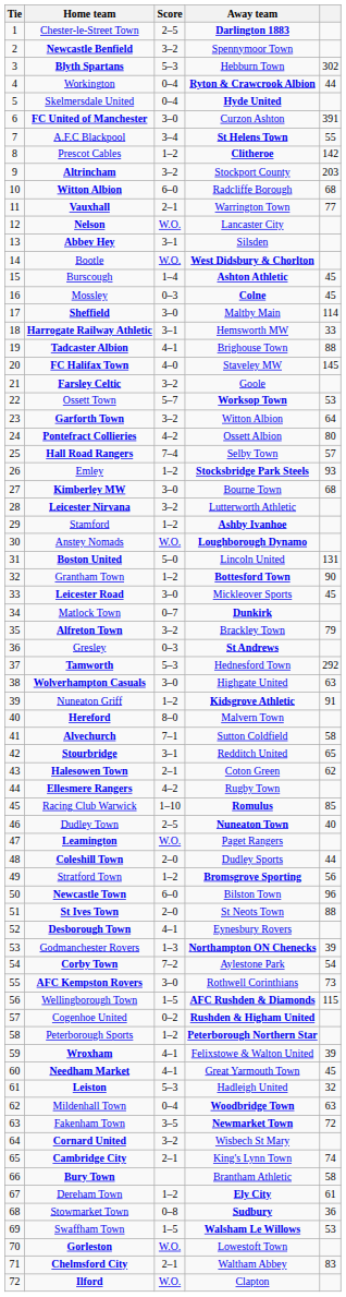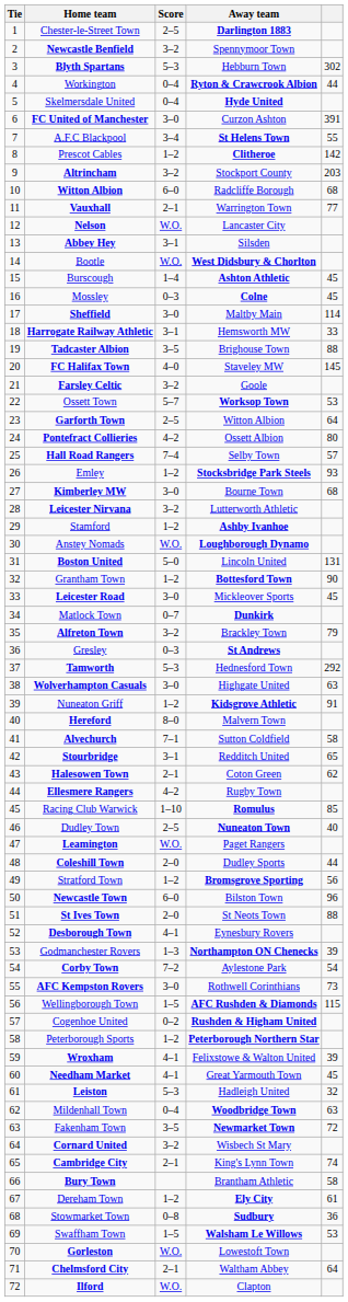 <table class="wikitable" style="text-align: center; font-size:85%">
 <tr>
 <th>Tie</th>
 <th>Home team</th>
 <th>Score</th>
 <th>Away team</th>
 <th></th>
 </tr>
 <tr>
 <td>1</td>
 <td><a href='#'>Chester-le-Street Town</a></td>
 <td>2–5 </td>
 <td><strong><a href='#'>Darlington 1883</a></strong></td>
 <td></td>
 </tr>
 <tr>
 <td>2</td>
 <td><strong><a href='#'>Newcastle Benfield</a></strong></td>
 <td>3–2</td>
 <td><a href='#'>Spennymoor Town</a></td>
 <td></td>
 </tr>
 <tr>
 <td>3</td>
 <td><strong><a href='#'>Blyth Spartans</a></strong></td>
 <td>5–3</td>
 <td><a href='#'>Hebburn Town</a></td>
 <td>302</td>
 </tr>
 <tr>
 <td>4</td>
 <td><a href='#'>Workington</a></td>
 <td>0–4</td>
 <td><strong><a href='#'>Ryton & Crawcrook Albion</a></strong></td>
 <td>44</td>
 </tr>
 <tr>
 <td>5</td>
 <td><a href='#'>Skelmersdale United</a></td>
 <td>0–4</td>
 <td><strong><a href='#'>Hyde United</a></strong></td>
 <td></td>
 </tr>
 <tr>
 <td>6</td>
 <td><strong><a href='#'>FC United of Manchester</a></strong></td>
 <td>3–0</td>
 <td><a href='#'>Curzon Ashton</a></td>
 <td>391</td>
 </tr>
 <tr>
 <td>7</td>
 <td><a href='#'>A.F.C Blackpool</a></td>
 <td>3–4</td>
 <td><strong><a href='#'>St Helens Town</a></strong></td>
 <td>55</td>
 </tr>
 <tr>
 <td>8</td>
 <td><a href='#'>Prescot Cables</a></td>
 <td>1–2</td>
 <td><strong><a href='#'>Clitheroe</a></strong></td>
 <td>142</td>
 </tr>
 <tr>
 <td>9</td>
 <td><strong><a href='#'>Altrincham</a></strong></td>
 <td>3–2</td>
 <td><a href='#'>Stockport County</a></td>
 <td>203</td>
 </tr>
 <tr>
 <td>10</td>
 <td><strong><a href='#'>Witton Albion</a></strong></td>
 <td>6–0</td>
 <td><a href='#'>Radcliffe Borough</a></td>
 <td>68</td>
 </tr>
 <tr>
 <td>11</td>
 <td><strong><a href='#'>Vauxhall</a></strong></td>
 <td>2–1</td>
 <td><a href='#'>Warrington Town</a></td>
 <td>77</td>
 </tr>
 <tr>
 <td>12</td>
 <td><strong><a href='#'>Nelson</a></strong></td>
 <td><a href='#'>W.O.</a></td>
 <td><a href='#'>Lancaster City</a></td>
 <td></td>
 </tr>
 <tr>
 <td>13</td>
 <td><strong><a href='#'>Abbey Hey</a></strong></td>
 <td>3–1</td>
 <td><a href='#'>Silsden</a></td>
 <td></td>
 </tr>
 <tr>
 <td>14</td>
 <td><a href='#'>Bootle</a></td>
 <td><a href='#'>W.O.</a></td>
 <td><strong><a href='#'>West Didsbury & Chorlton</a></strong></td>
 <td></td>
 </tr>
 <tr>
 <td>15</td>
 <td><a href='#'>Burscough</a></td>
 <td>1–4</td>
 <td><strong><a href='#'>Ashton Athletic</a></strong></td>
 <td>45</td>
 </tr>
 <tr>
 <td>16</td>
 <td><a href='#'>Mossley</a></td>
 <td>0–3</td>
 <td><strong><a href='#'>Colne</a></strong></td>
 <td>45</td>
 </tr>
 <tr>
 <td>17</td>
 <td><strong><a href='#'>Sheffield</a></strong></td>
 <td>3–0</td>
 <td><a href='#'>Maltby Main</a></td>
 <td>114</td>
 </tr>
 <tr>
 <td>18</td>
 <td><strong><a href='#'>Harrogate Railway Athletic</a></strong></td>
 <td>3–1</td>
 <td><a href='#'>Hemsworth MW</a></td>
 <td>33</td>
 </tr>
 <tr>
 <td>19</td>
 <td><strong><a href='#'>Tadcaster Albion</a></strong></td>
-<td>4–1</td>
+<td>3–5</td>
 <td><a href='#'>Brighouse Town</a></td>
 <td>88</td>
 </tr>
 <tr>
 <td>20</td>
 <td><strong><a href='#'>FC Halifax Town</a></strong></td>
 <td>4–0</td>
 <td><a href='#'>Staveley MW</a></td>
 <td>145</td>
 </tr>
 <tr>
 <td>21</td>
 <td><strong><a href='#'>Farsley Celtic</a></strong></td>
 <td>3–2</td>
 <td><a href='#'>Goole</a></td>
 <td></td>
 </tr>
 <tr>
 <td>22</td>
 <td><a href='#'>Ossett Town</a></td>
 <td>5–7</td>
 <td><strong><a href='#'>Worksop Town</a></strong></td>
 <td>53</td>
 </tr>
 <tr>
 <td>23</td>
 <td><strong><a href='#'>Garforth Town</a></strong></td>
-<td>3–2</td>
+<td>2–5</td>
 <td><a href='#'>Witton Albion</a></td>
 <td>64</td>
 </tr>
 <tr>
 <td>24</td>
 <td><strong><a href='#'>Pontefract Collieries</a></strong></td>
 <td>4–2</td>
 <td><a href='#'>Ossett Albion</a></td>
 <td>80</td>
 </tr>
 <tr>
 <td>25</td>
 <td><strong><a href='#'>Hall Road Rangers</a></strong></td>
 <td>7–4</td>
 <td><a href='#'>Selby Town</a></td>
 <td>57</td>
 </tr>
 <tr>
 <td>26</td>
 <td><a href='#'>Emley</a></td>
 <td>1–2</td>
 <td><strong><a href='#'>Stocksbridge Park Steels</a></strong></td>
 <td>93</td>
 </tr>
 <tr>
 <td>27</td>
 <td><strong><a href='#'>Kimberley MW</a></strong></td>
 <td>3–0</td>
 <td><a href='#'>Bourne Town</a></td>
 <td>68</td>
 </tr>
 <tr>
 <td>28</td>
 <td><strong><a href='#'>Leicester Nirvana</a></strong></td>
 <td>3–2</td>
 <td><a href='#'>Lutterworth Athletic</a></td>
 <td></td>
 </tr>
 <tr>
 <td>29</td>
 <td><a href='#'>Stamford</a></td>
 <td>1–2</td>
 <td><strong><a href='#'>Ashby Ivanhoe</a></strong></td>
 <td></td>
 </tr>
 <tr>
 <td>30</td>
 <td><a href='#'>Anstey Nomads</a></td>
 <td><a href='#'>W.O.</a></td>
 <td><strong><a href='#'>Loughborough Dynamo</a></strong></td>
 <td></td>
 </tr>
 <tr>
 <td>31</td>
 <td><strong><a href='#'>Boston United</a></strong></td>
 <td>5–0</td>
 <td><a href='#'>Lincoln United</a></td>
 <td>131</td>
 </tr>
 <tr>
 <td>32</td>
 <td><a href='#'>Grantham Town</a></td>
 <td>1–2</td>
 <td><strong><a href='#'>Bottesford Town</a></strong></td>
 <td>90</td>
 </tr>
 <tr>
 <td>33</td>
 <td><strong><a href='#'>Leicester Road</a></strong></td>
 <td>3–0</td>
 <td><a href='#'>Mickleover Sports</a></td>
 <td>45</td>
 </tr>
 <tr>
 <td>34</td>
 <td><a href='#'>Matlock Town</a></td>
 <td>0–7</td>
 <td><strong><a href='#'>Dunkirk</a></strong></td>
 <td></td>
 </tr>
 <tr>
 <td>35</td>
 <td><strong><a href='#'>Alfreton Town</a></strong></td>
 <td>3–2</td>
 <td><a href='#'>Brackley Town</a></td>
 <td>79</td>
 </tr>
 <tr>
 <td>36</td>
 <td><a href='#'>Gresley</a></td>
 <td>0–3</td>
 <td><strong><a href='#'>St Andrews</a></strong></td>
 <td></td>
 </tr>
 <tr>
 <td>37</td>
 <td><strong><a href='#'>Tamworth</a></strong></td>
 <td>5–3 </td>
 <td><a href='#'>Hednesford Town</a></td>
 <td>292</td>
 </tr>
 <tr>
 <td>38</td>
 <td><strong><a href='#'>Wolverhampton Casuals</a></strong></td>
 <td>3–0</td>
 <td><a href='#'>Highgate United</a></td>
 <td>63</td>
 </tr>
 <tr>
 <td>39</td>
 <td><a href='#'>Nuneaton Griff</a></td>
 <td>1–2</td>
 <td><strong><a href='#'>Kidsgrove Athletic</a></strong></td>
 <td>91</td>
 </tr>
 <tr>
 <td>40</td>
 <td><strong><a href='#'>Hereford</a></strong></td>
 <td>8–0</td>
 <td><a href='#'>Malvern Town</a></td>
 <td></td>
 </tr>
 <tr>
 <td>41</td>
 <td><strong><a href='#'>Alvechurch</a></strong></td>
 <td>7–1</td>
 <td><a href='#'>Sutton Coldfield</a></td>
 <td>58</td>
 </tr>
 <tr>
 <td>42</td>
 <td><strong><a href='#'>Stourbridge</a></strong></td>
 <td>3–1</td>
 <td><a href='#'>Redditch United</a></td>
 <td>65</td>
 </tr>
 <tr>
 <td>43</td>
 <td><strong><a href='#'>Halesowen Town</a></strong></td>
 <td>2–1</td>
 <td><a href='#'>Coton Green</a></td>
 <td>62</td>
 </tr>
 <tr>
 <td>44</td>
 <td><strong><a href='#'>Ellesmere Rangers</a></strong></td>
 <td>4–2</td>
 <td><a href='#'>Rugby Town</a></td>
 <td></td>
 </tr>
 <tr>
 <td>45</td>
 <td><a href='#'>Racing Club Warwick</a></td>
 <td>1–10</td>
 <td><strong><a href='#'>Romulus</a></strong></td>
 <td>85</td>
 </tr>
 <tr>
 <td>46</td>
 <td><a href='#'>Dudley Town</a></td>
 <td>2–5</td>
 <td><strong><a href='#'>Nuneaton Town</a></strong></td>
 <td>40</td>
 </tr>
 <tr>
 <td>47</td>
 <td><strong><a href='#'>Leamington</a></strong></td>
 <td><a href='#'>W.O.</a></td>
 <td><a href='#'>Paget Rangers</a></td>
 <td></td>
 </tr>
 <tr>
 <td>48</td>
 <td><strong><a href='#'>Coleshill Town</a></strong></td>
 <td>2–0</td>
 <td><a href='#'>Dudley Sports</a></td>
 <td>44</td>
 </tr>
 <tr>
 <td>49</td>
 <td><a href='#'>Stratford Town</a></td>
 <td>1–2 </td>
 <td><strong><a href='#'>Bromsgrove Sporting</a></strong></td>
 <td>56</td>
 </tr>
 <tr>
 <td>50</td>
 <td><strong><a href='#'>Newcastle Town</a></strong></td>
 <td>6–0</td>
 <td><a href='#'>Bilston Town</a></td>
 <td>96</td>
 </tr>
 <tr>
 <td>51</td>
 <td><strong><a href='#'>St Ives Town</a></strong></td>
 <td>2–0</td>
 <td><a href='#'>St Neots Town</a></td>
 <td>88</td>
 </tr>
 <tr>
 <td>52</td>
 <td><strong><a href='#'>Desborough Town</a></strong></td>
 <td>4–1</td>
 <td><a href='#'>Eynesbury Rovers</a></td>
 <td></td>
 </tr>
 <tr>
 <td>53</td>
 <td><a href='#'>Godmanchester Rovers</a></td>
 <td>1–3</td>
 <td><strong><a href='#'>Northampton ON Chenecks</a></strong></td>
 <td>39</td>
 </tr>
 <tr>
 <td>54</td>
 <td><strong><a href='#'>Corby Town</a></strong></td>
 <td>7–2</td>
 <td><a href='#'>Aylestone Park</a></td>
 <td>54</td>
 </tr>
 <tr>
 <td>55</td>
 <td><strong><a href='#'>AFC Kempston Rovers</a></strong></td>
 <td>3–0</td>
 <td><a href='#'>Rothwell Corinthians</a></td>
 <td>73</td>
 </tr>
 <tr>
 <td>56</td>
 <td><a href='#'>Wellingborough Town</a></td>
 <td>1–5</td>
 <td><strong><a href='#'>AFC Rushden & Diamonds</a></strong></td>
 <td>115</td>
 </tr>
 <tr>
 <td>57</td>
 <td><a href='#'>Cogenhoe United</a></td>
 <td>0–2</td>
 <td><strong><a href='#'>Rushden & Higham United</a></strong></td>
 <td></td>
 </tr>
 <tr>
 <td>58</td>
 <td><a href='#'>Peterborough Sports</a></td>
 <td>1–2</td>
 <td><strong><a href='#'>Peterborough Northern Star</a></strong></td>
 <td></td>
 </tr>
 <tr>
 <td>59</td>
 <td><strong><a href='#'>Wroxham</a></strong></td>
 <td>4–1</td>
 <td><a href='#'>Felixstowe & Walton United</a></td>
 <td>39</td>
 </tr>
 <tr>
 <td>60</td>
 <td><strong><a href='#'>Needham Market</a></strong></td>
 <td>4–1 </td>
 <td><a href='#'>Great Yarmouth Town</a></td>
 <td>45</td>
 </tr>
 <tr>
 <td>61</td>
 <td><strong><a href='#'>Leiston</a></strong></td>
 <td>5–3</td>
 <td><a href='#'>Hadleigh United</a></td>
 <td>32</td>
 </tr>
 <tr>
 <td>62</td>
 <td><a href='#'>Mildenhall Town</a></td>
 <td>0–4</td>
 <td><strong><a href='#'>Woodbridge Town</a></strong></td>
 <td>63</td>
 </tr>
 <tr>
 <td>63</td>
 <td><a href='#'>Fakenham Town</a></td>
 <td>3–5</td>
 <td><strong><a href='#'>Newmarket Town</a></strong></td>
 <td>72</td>
 </tr>
 <tr>
 <td>64</td>
 <td><strong><a href='#'>Cornard United</a></strong></td>
 <td>3–2</td>
 <td><a href='#'>Wisbech St Mary</a></td>
 <td></td>
 </tr>
 <tr>
 <td>65</td>
 <td><strong><a href='#'>Cambridge City</a></strong></td>
 <td>2–1</td>
 <td><a href='#'>King's Lynn Town</a></td>
 <td>74</td>
 </tr>
 <tr>
 <td>66</td>
 <td><strong><a href='#'>Bury Town</a></strong></td>
 <td></td>
 <td><a href='#'>Brantham Athletic</a></td>
 <td>58</td>
 </tr>
 <tr>
 <td>67</td>
 <td><a href='#'>Dereham Town</a></td>
 <td>1–2</td>
 <td><strong><a href='#'>Ely City</a></strong></td>
 <td>61</td>
 </tr>
 <tr>
 <td>68</td>
 <td><a href='#'>Stowmarket Town</a></td>
 <td>0–8</td>
 <td><strong><a href='#'>Sudbury</a></strong></td>
 <td>36</td>
 </tr>
 <tr>
 <td>69</td>
 <td><a href='#'>Swaffham Town</a></td>
 <td>1–5</td>
 <td><strong><a href='#'>Walsham Le Willows</a></strong></td>
 <td>53</td>
 </tr>
 <tr>
 <td>70</td>
 <td><strong><a href='#'>Gorleston</a></strong></td>
 <td><a href='#'>W.O.</a></td>
 <td><a href='#'>Lowestoft Town</a></td>
 <td></td>
 </tr>
 <tr>
 <td>71</td>
 <td><strong><a href='#'>Chelmsford City</a></strong></td>
 <td>2–1</td>
 <td><a href='#'>Waltham Abbey</a></td>
-<td>83</td>
+<td>64</td>
 </tr>
 <tr>
 <td>72</td>
 <td><strong><a href='#'>Ilford</a></strong></td>
 <td><a href='#'>W.O.</a></td>
 <td><a href='#'>Clapton</a></td>
 <td></td>
 </tr>
 </table>
